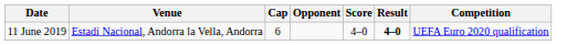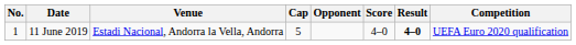 <table class="wikitable">
 <tr>
+<th scope=col>No.</th>
 <th scope=col>Date</th>
 <th scope=col>Venue</th>
 <th scope=col>Cap</th>
 <th scope=col>Opponent</th>
 <th scope=col>Score</th>
 <th scope=col>Result</th>
 <th scope=col>Competition</th>
 </tr>
 <tr>
+<td align=center>1</td>
 <td>11 June 2019</td>
 <td><a href='#'>Estadi Nacional</a>, Andorra la Vella, Andorra</td>
-<td align=center>6</td>
+<td align=center>5</td>
 <td></td>
 <td align=center>4–0</td>
 <td align=center><strong>4–0</strong></td>
 <td><a href='#'>UEFA Euro 2020 qualification</a></td>
 </tr>
 </table>
